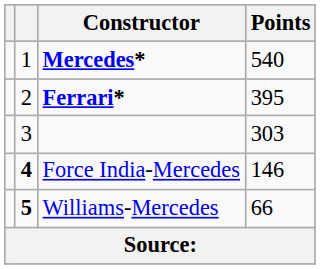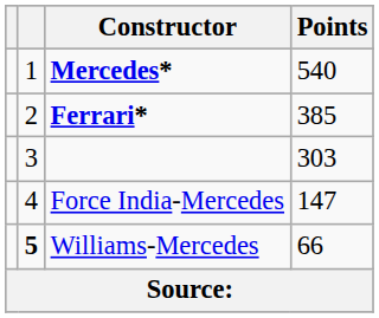 <table class="wikitable" style="font-size: 85%;">
 <tr>
 <th></th>
 <th></th>
 <th>Constructor</th>
 <th>Points</th>
 </tr>
 <tr>
 <td align="left"></td>
 <td align="center">1</td>
 <td> <strong><a href='#'>Mercedes</a>*</strong></td>
 <td align="left">540</td>
 </tr>
 <tr>
 <td align="left"></td>
 <td align="center">2</td>
 <td> <strong><a href='#'>Ferrari</a>*</strong></td>
-<td align="left">395</td>
+<td align="left">385</td>
 </tr>
 <tr>
 <td align="left"></td>
 <td align="center">3</td>
 <td> </td>
 <td align="left">303</td>
 </tr>
 <tr>
 <td align="left"></td>
-<td align="center"><strong>4</strong></td>
+<td align="center">4</td>
 <td> <a href='#'>Force India</a>-<a href='#'>Mercedes</a></td>
-<td align="left">146</td>
+<td align="left">147</td>
 </tr>
 <tr>
 <td align="left"></td>
 <td align="center"><strong>5</strong></td>
 <td> <a href='#'>Williams</a>-<a href='#'>Mercedes</a></td>
 <td align="left">66</td>
 </tr>
 <tr>
 <th colspan=4>Source: </th>
 </tr>
 </table>
